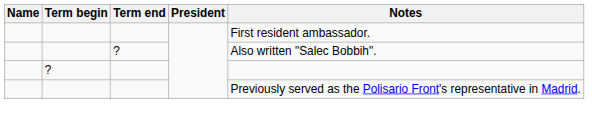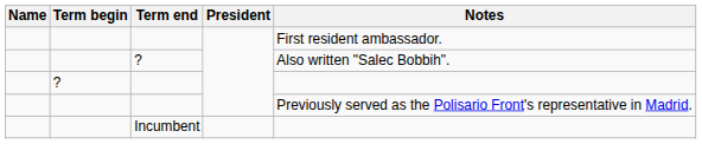 <table class="wikitable sortable"  text-align:center;">
 <tr>
 <th scope="col">Name</th>
 <th scope="col">Term begin</th>
 <th scope="col">Term end</th>
 <th scope="col">President</th>
 <th scope="col" class="unsortable">Notes</th>
 </tr>
 <tr>
 <td scope="row"></td>
 <td></td>
 <td></td>
 <td rowspan=4></td>
 <td>First resident ambassador.</td>
 </tr>
 <tr>
 <td scope="row"></td>
 <td></td>
 <td>?</td>
 <td>Also written "Salec Bobbih".</td>
 </tr>
 <tr>
 <td scope="row"></td>
 <td>?</td>
 <td></td>
 <td></td>
 </tr>
 <tr>
 <td scope="row"></td>
 <td></td>
 <td></td>
 <td>Previously served as the <a href='#'>Polisario Front</a>'s representative in <a href='#'>Madrid</a>.</td>
 </tr>
+<tr>
+<td scope="row"></td>
+<td></td>
+<td>Incumbent</td>
+<td></td>
+<td></td>
+</tr>
 </table>
